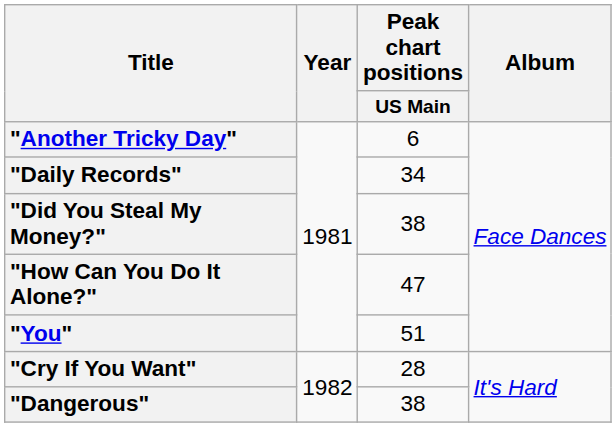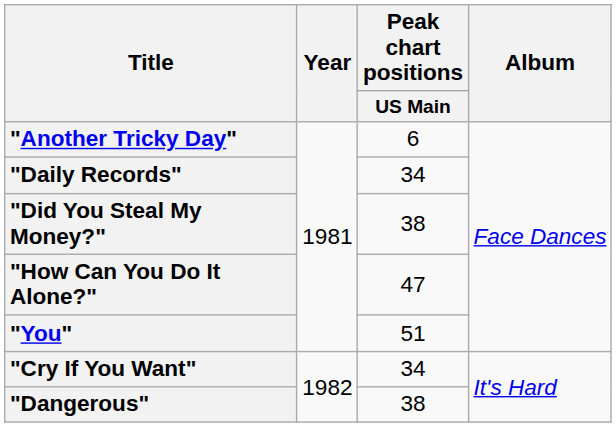 <table class="wikitable plainrowheaders" style="text-align:center;">
 <tr>
 <th scope="col" rowspan="2" style="width:200px;">Title</th>
 <th scope="col" rowspan="2">Year</th>
 <th scope="col" colspan="1">Peak chart positions</th>
 <th scope="col" rowspan="2">Album</th>
 </tr>
 <tr>
 <th style="width:3em;font-size:85%">US Main<br></th>
 </tr>
 <tr>
 <th scope="row" style="text-align:left">"<a href='#'>Another Tricky Day</a>"</th>
 <td rowspan=5>1981</td>
 <td>6</td>
 <td rowspan=5 style="text-align:left"><em><a href='#'>Face Dances</a></em></td>
 </tr>
 <tr>
 <th scope="row" style="text-align:left">"Daily Records"</th>
 <td>34</td>
 </tr>
 <tr>
 <th scope="row" style="text-align:left">"Did You Steal My Money?"</th>
 <td>38</td>
 </tr>
 <tr>
 <th scope="row" style="text-align:left">"How Can You Do It Alone?"</th>
 <td>47</td>
 </tr>
 <tr>
 <th scope="row" style="text-align:left">"<a href='#'>You</a>"</th>
 <td>51</td>
 </tr>
 <tr>
 <th scope="row" style="text-align:left">"Cry If You Want"</th>
 <td rowspan=2>1982</td>
-<td>28</td>
+<td>34</td>
 <td rowspan=2 style="text-align:left"><em><a href='#'>It's Hard</a></em></td>
 </tr>
 <tr>
 <th scope="row" style="text-align:left">"Dangerous"</th>
 <td>38</td>
 </tr>
 </table>
